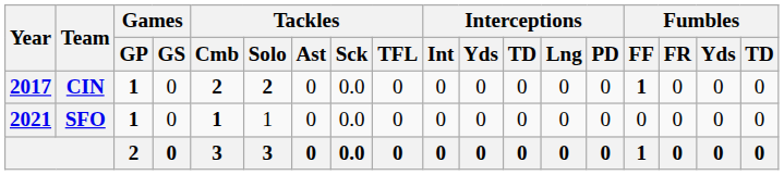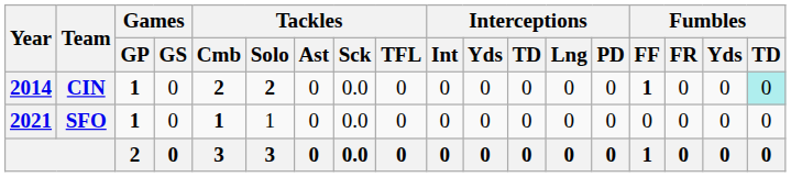 <table class="wikitable" style="text-align:center">
 <tr>
 <th rowspan="2">Year</th>
 <th rowspan="2">Team</th>
 <th colspan="2">Games</th>
 <th colspan="5">Tackles</th>
 <th colspan="5">Interceptions</th>
 <th colspan="4">Fumbles</th>
 </tr>
 <tr>
 <th>GP</th>
 <th>GS</th>
 <th>Cmb</th>
 <th>Solo</th>
 <th>Ast</th>
 <th>Sck</th>
 <th>TFL</th>
 <th>Int</th>
 <th>Yds</th>
 <th>TD</th>
 <th>Lng</th>
 <th>PD</th>
 <th>FF</th>
 <th>FR</th>
 <th>Yds</th>
 <th>TD</th>
 </tr>
 <tr>
-<th><a href='#'>2017</a></th>
+<th><a href='#'>2014</a></th>
 <th><a href='#'>CIN</a></th>
 <td><strong>1</strong></td>
 <td>0</td>
 <td><strong>2</strong></td>
 <td><strong>2</strong></td>
 <td>0</td>
 <td>0.0</td>
 <td>0</td>
 <td>0</td>
 <td>0</td>
 <td>0</td>
 <td>0</td>
 <td>0</td>
 <td><strong>1</strong></td>
 <td>0</td>
 <td>0</td>
-<td>0</td>
+<td style="background: paleturquoise;">0</td>
 </tr>
 <tr>
 <th><a href='#'>2021</a></th>
 <th><a href='#'>SFO</a></th>
 <td><strong>1</strong></td>
 <td>0</td>
 <td><strong>1</strong></td>
 <td>1</td>
 <td>0</td>
 <td>0.0</td>
 <td>0</td>
 <td>0</td>
 <td>0</td>
 <td>0</td>
 <td>0</td>
 <td>0</td>
 <td>0</td>
 <td>0</td>
 <td>0</td>
 <td>0</td>
 </tr>
 <tr>
 <th colspan="2"></th>
 <th>2</th>
 <th>0</th>
 <th>3</th>
 <th>3</th>
 <th>0</th>
 <th>0.0</th>
 <th>0</th>
 <th>0</th>
 <th>0</th>
 <th>0</th>
 <th>0</th>
 <th>0</th>
 <th>1</th>
 <th>0</th>
 <th>0</th>
 <th>0</th>
 </tr>
 </table>
